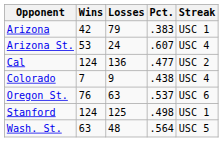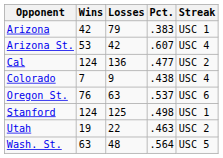 <table class="wikitable sortable">
 <tr>
 <th>Opponent</th>
 <th>Wins</th>
 <th>Losses</th>
 <th>Pct.</th>
 <th>Streak</th>
 </tr>
 <tr>
 <td><a href='#'>Arizona</a></td>
 <td>42</td>
 <td>79</td>
 <td>.383</td>
 <td>USC 1</td>
 </tr>
 <tr>
 <td><a href='#'>Arizona St.</a></td>
 <td>53</td>
-<td>24</td>
+<td>42</td>
 <td>.607</td>
 <td>USC 4</td>
 </tr>
 <tr>
 <td><a href='#'>Cal</a></td>
 <td>124</td>
 <td>136</td>
 <td>.477</td>
 <td>USC 2</td>
 </tr>
 <tr>
 <td><a href='#'>Colorado</a></td>
 <td>7</td>
 <td>9</td>
 <td>.438</td>
 <td>USC 4</td>
 </tr>
 <tr>
 <td><a href='#'>Oregon St.</a></td>
 <td>76</td>
 <td>63</td>
 <td>.537</td>
 <td>USC 6</td>
 </tr>
 <tr>
 <td><a href='#'>Stanford</a></td>
 <td>124</td>
 <td>125</td>
 <td>.498</td>
 <td>USC 1</td>
 </tr>
 <tr>
+<td><a href='#'>Utah</a></td>
+<td>19</td>
+<td>22</td>
+<td>.463</td>
+<td>USC 2</td>
+</tr>
+<tr>
 <td><a href='#'>Wash. St.</a></td>
 <td>63</td>
 <td>48</td>
 <td>.564</td>
 <td>USC 5</td>
 </tr>
 </table>
